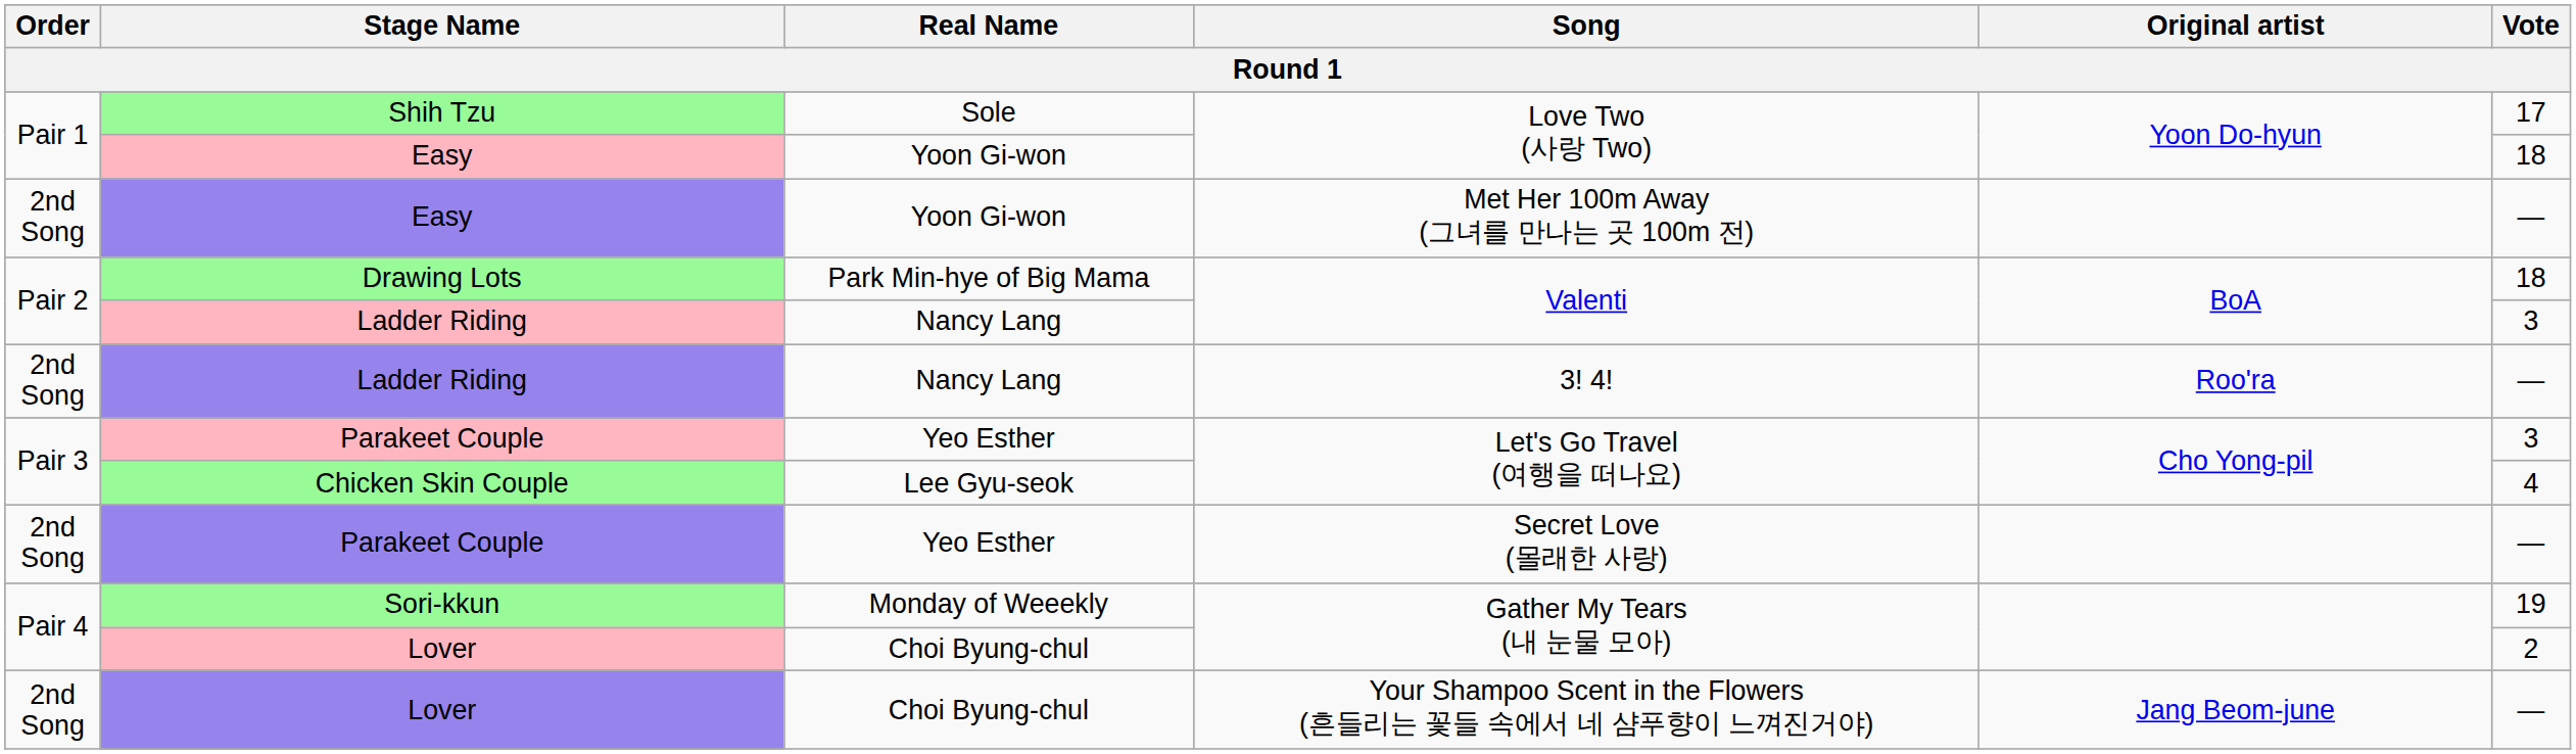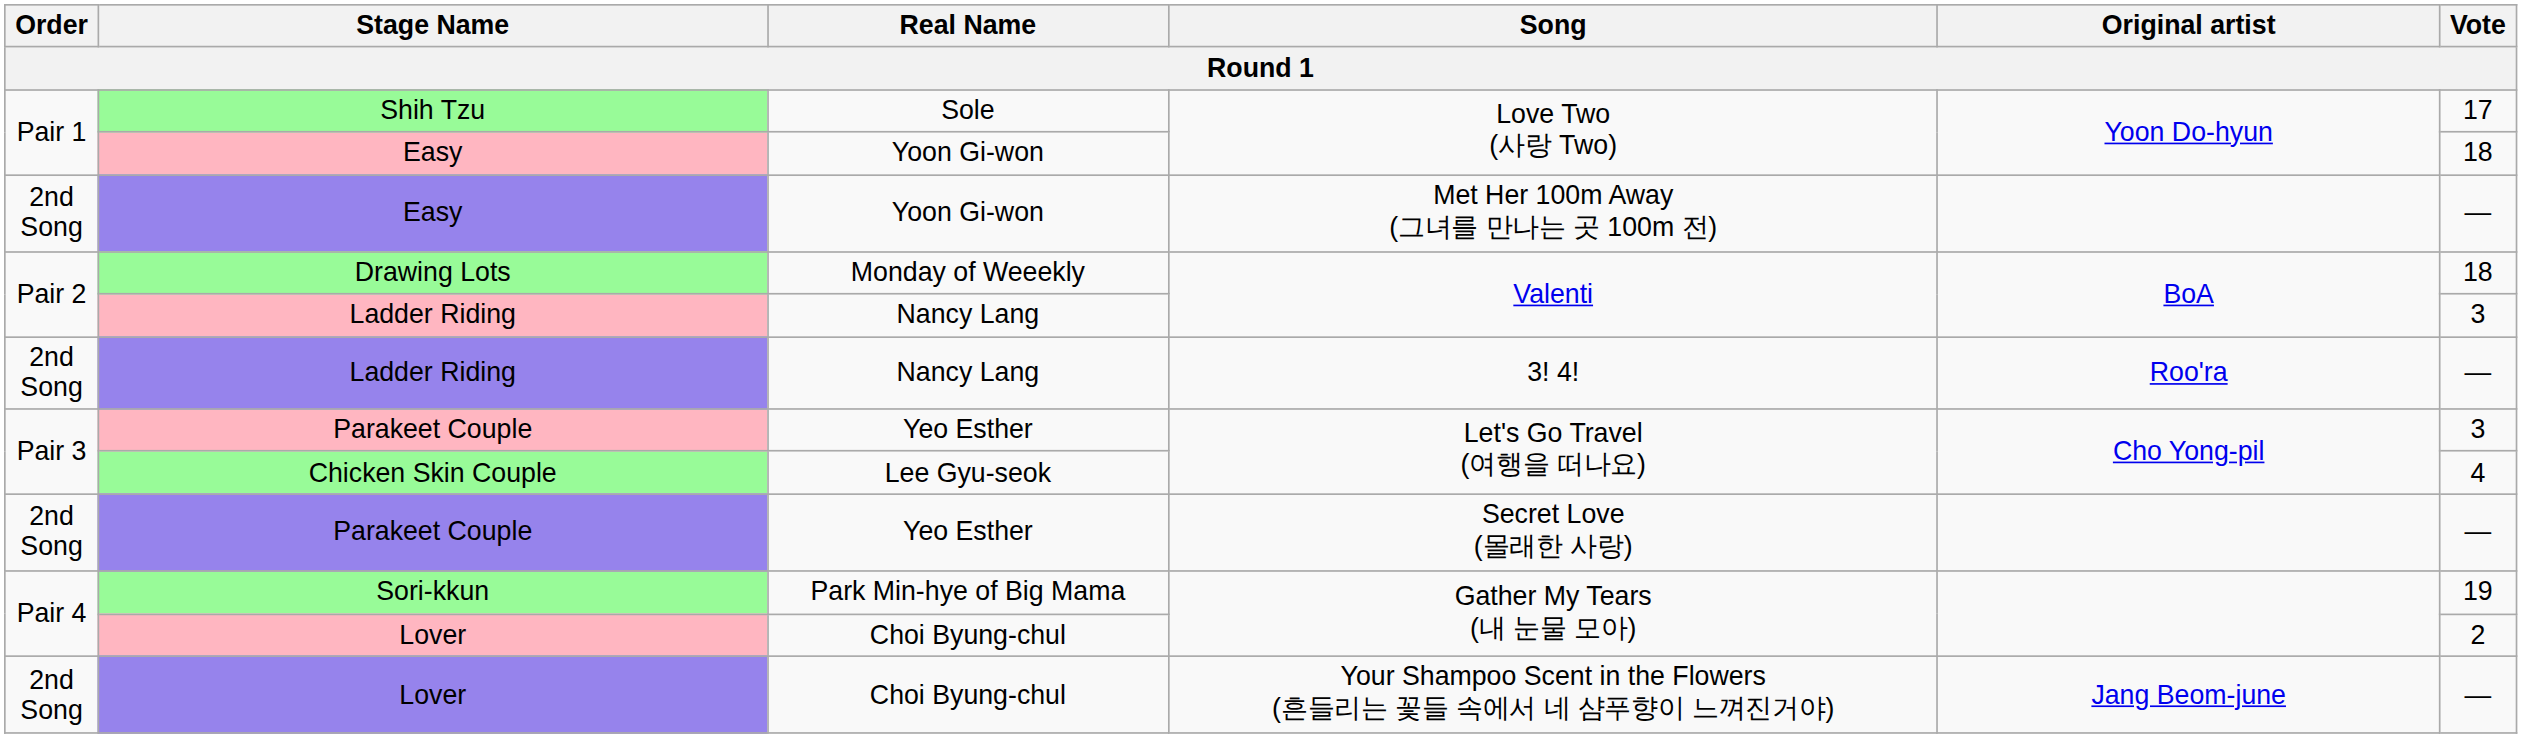 <table class="wikitable" style="text-align:center; width:95%;">
 <tr>
 <th style="width:1%;">Order</th>
 <th style="width:20%;">Stage Name</th>
 <th style="width:12%;">Real Name</th>
 <th style="width:23%;">Song</th>
 <th style="width:15%;">Original artist</th>
 <th style="width:1%;">Vote</th>
 </tr>
 <tr>
 <th colspan=6>Round 1</th>
 </tr>
 <tr>
 <td rowspan=2>Pair 1</td>
 <td bgcolor="palegreen">Shih Tzu</td>
 <td>Sole</td>
 <td rowspan=2>Love Two<br>(사랑 Two)</td>
 <td rowspan=2><a href='#'>Yoon Do-hyun</a></td>
 <td>17</td>
 </tr>
 <tr>
 <td bgcolor="lightpink">Easy</td>
 <td>Yoon Gi-won</td>
 <td>18</td>
 </tr>
 <tr>
 <td>2nd Song</td>
 <td bgcolor="#9683EC">Easy</td>
 <td>Yoon Gi-won</td>
 <td>Met Her 100m Away<br>(그녀를 만나는 곳 100m 전)</td>
 <td></td>
 <td>—</td>
 </tr>
 <tr>
 <td rowspan=2>Pair 2</td>
 <td bgcolor="palegreen">Drawing Lots</td>
-<td>Park Min-hye of Big Mama</td>
+<td>Monday of Weeekly</td>
 <td rowspan=2><a href='#'>Valenti</a></td>
 <td rowspan=2><a href='#'>BoA</a></td>
 <td>18</td>
 </tr>
 <tr>
 <td bgcolor="lightpink">Ladder Riding</td>
 <td>Nancy Lang</td>
 <td>3</td>
 </tr>
 <tr>
 <td>2nd Song</td>
 <td bgcolor="#9683EC">Ladder Riding</td>
 <td>Nancy Lang</td>
 <td>3! 4!</td>
 <td><a href='#'>Roo'ra</a></td>
 <td>—</td>
 </tr>
 <tr>
 <td rowspan=2>Pair 3</td>
 <td bgcolor="lightpink">Parakeet Couple</td>
 <td>Yeo Esther</td>
 <td rowspan=2>Let's Go Travel<br>(여행을 떠나요)</td>
 <td rowspan=2><a href='#'>Cho Yong-pil</a></td>
 <td>3</td>
 </tr>
 <tr>
 <td bgcolor="palegreen">Chicken Skin Couple</td>
 <td>Lee Gyu-seok</td>
 <td>4</td>
 </tr>
 <tr>
 <td>2nd Song</td>
 <td bgcolor="#9683EC">Parakeet Couple</td>
 <td>Yeo Esther</td>
 <td>Secret Love<br>(몰래한 사랑)</td>
 <td></td>
 <td>—</td>
 </tr>
 <tr>
 <td rowspan=2>Pair 4</td>
 <td bgcolor="palegreen">Sori-kkun</td>
-<td>Monday of Weeekly</td>
+<td>Park Min-hye of Big Mama</td>
 <td rowspan=2>Gather My Tears<br>(내 눈물 모아)</td>
 <td rowspan=2></td>
 <td>19</td>
 </tr>
 <tr>
 <td bgcolor="lightpink">Lover</td>
 <td>Choi Byung-chul</td>
 <td>2</td>
 </tr>
 <tr>
 <td>2nd Song</td>
 <td bgcolor="#9683EC">Lover</td>
 <td>Choi Byung-chul</td>
 <td>Your Shampoo Scent in the Flowers<br>(흔들리는 꽃들 속에서 네 샴푸향이 느껴진거야)</td>
 <td><a href='#'>Jang Beom-june</a></td>
 <td>—</td>
 </tr>
 </table>
